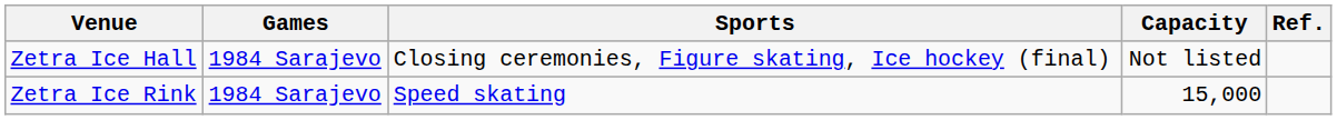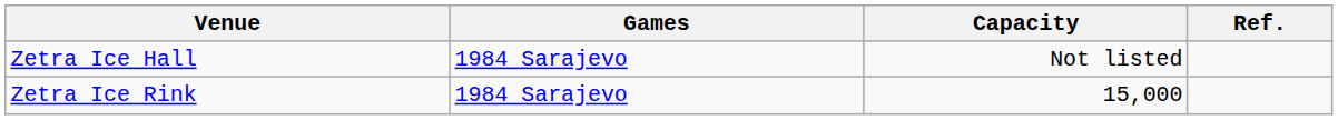 <table class="wikitable sortable" width=780px>
 <tr>
 <th>Venue</th>
 <th>Games</th>
-<th>Sports</th>
 <th>Capacity</th>
 <th>Ref.</th>
 </tr>
 <tr>
 <td><a href='#'>Zetra Ice Hall</a></td>
 <td><a href='#'>1984 Sarajevo</a></td>
-<td>Closing ceremonies, <a href='#'>Figure skating</a>, <a href='#'>Ice hockey</a> (final)</td>
 <td align="right">Not listed</td>
 <td align=center></td>
 </tr>
 <tr>
 <td><a href='#'>Zetra Ice Rink</a></td>
 <td><a href='#'>1984 Sarajevo</a></td>
-<td><a href='#'>Speed skating</a></td>
 <td align="right">15,000</td>
 <td align=center></td>
 </tr>
 </table>
